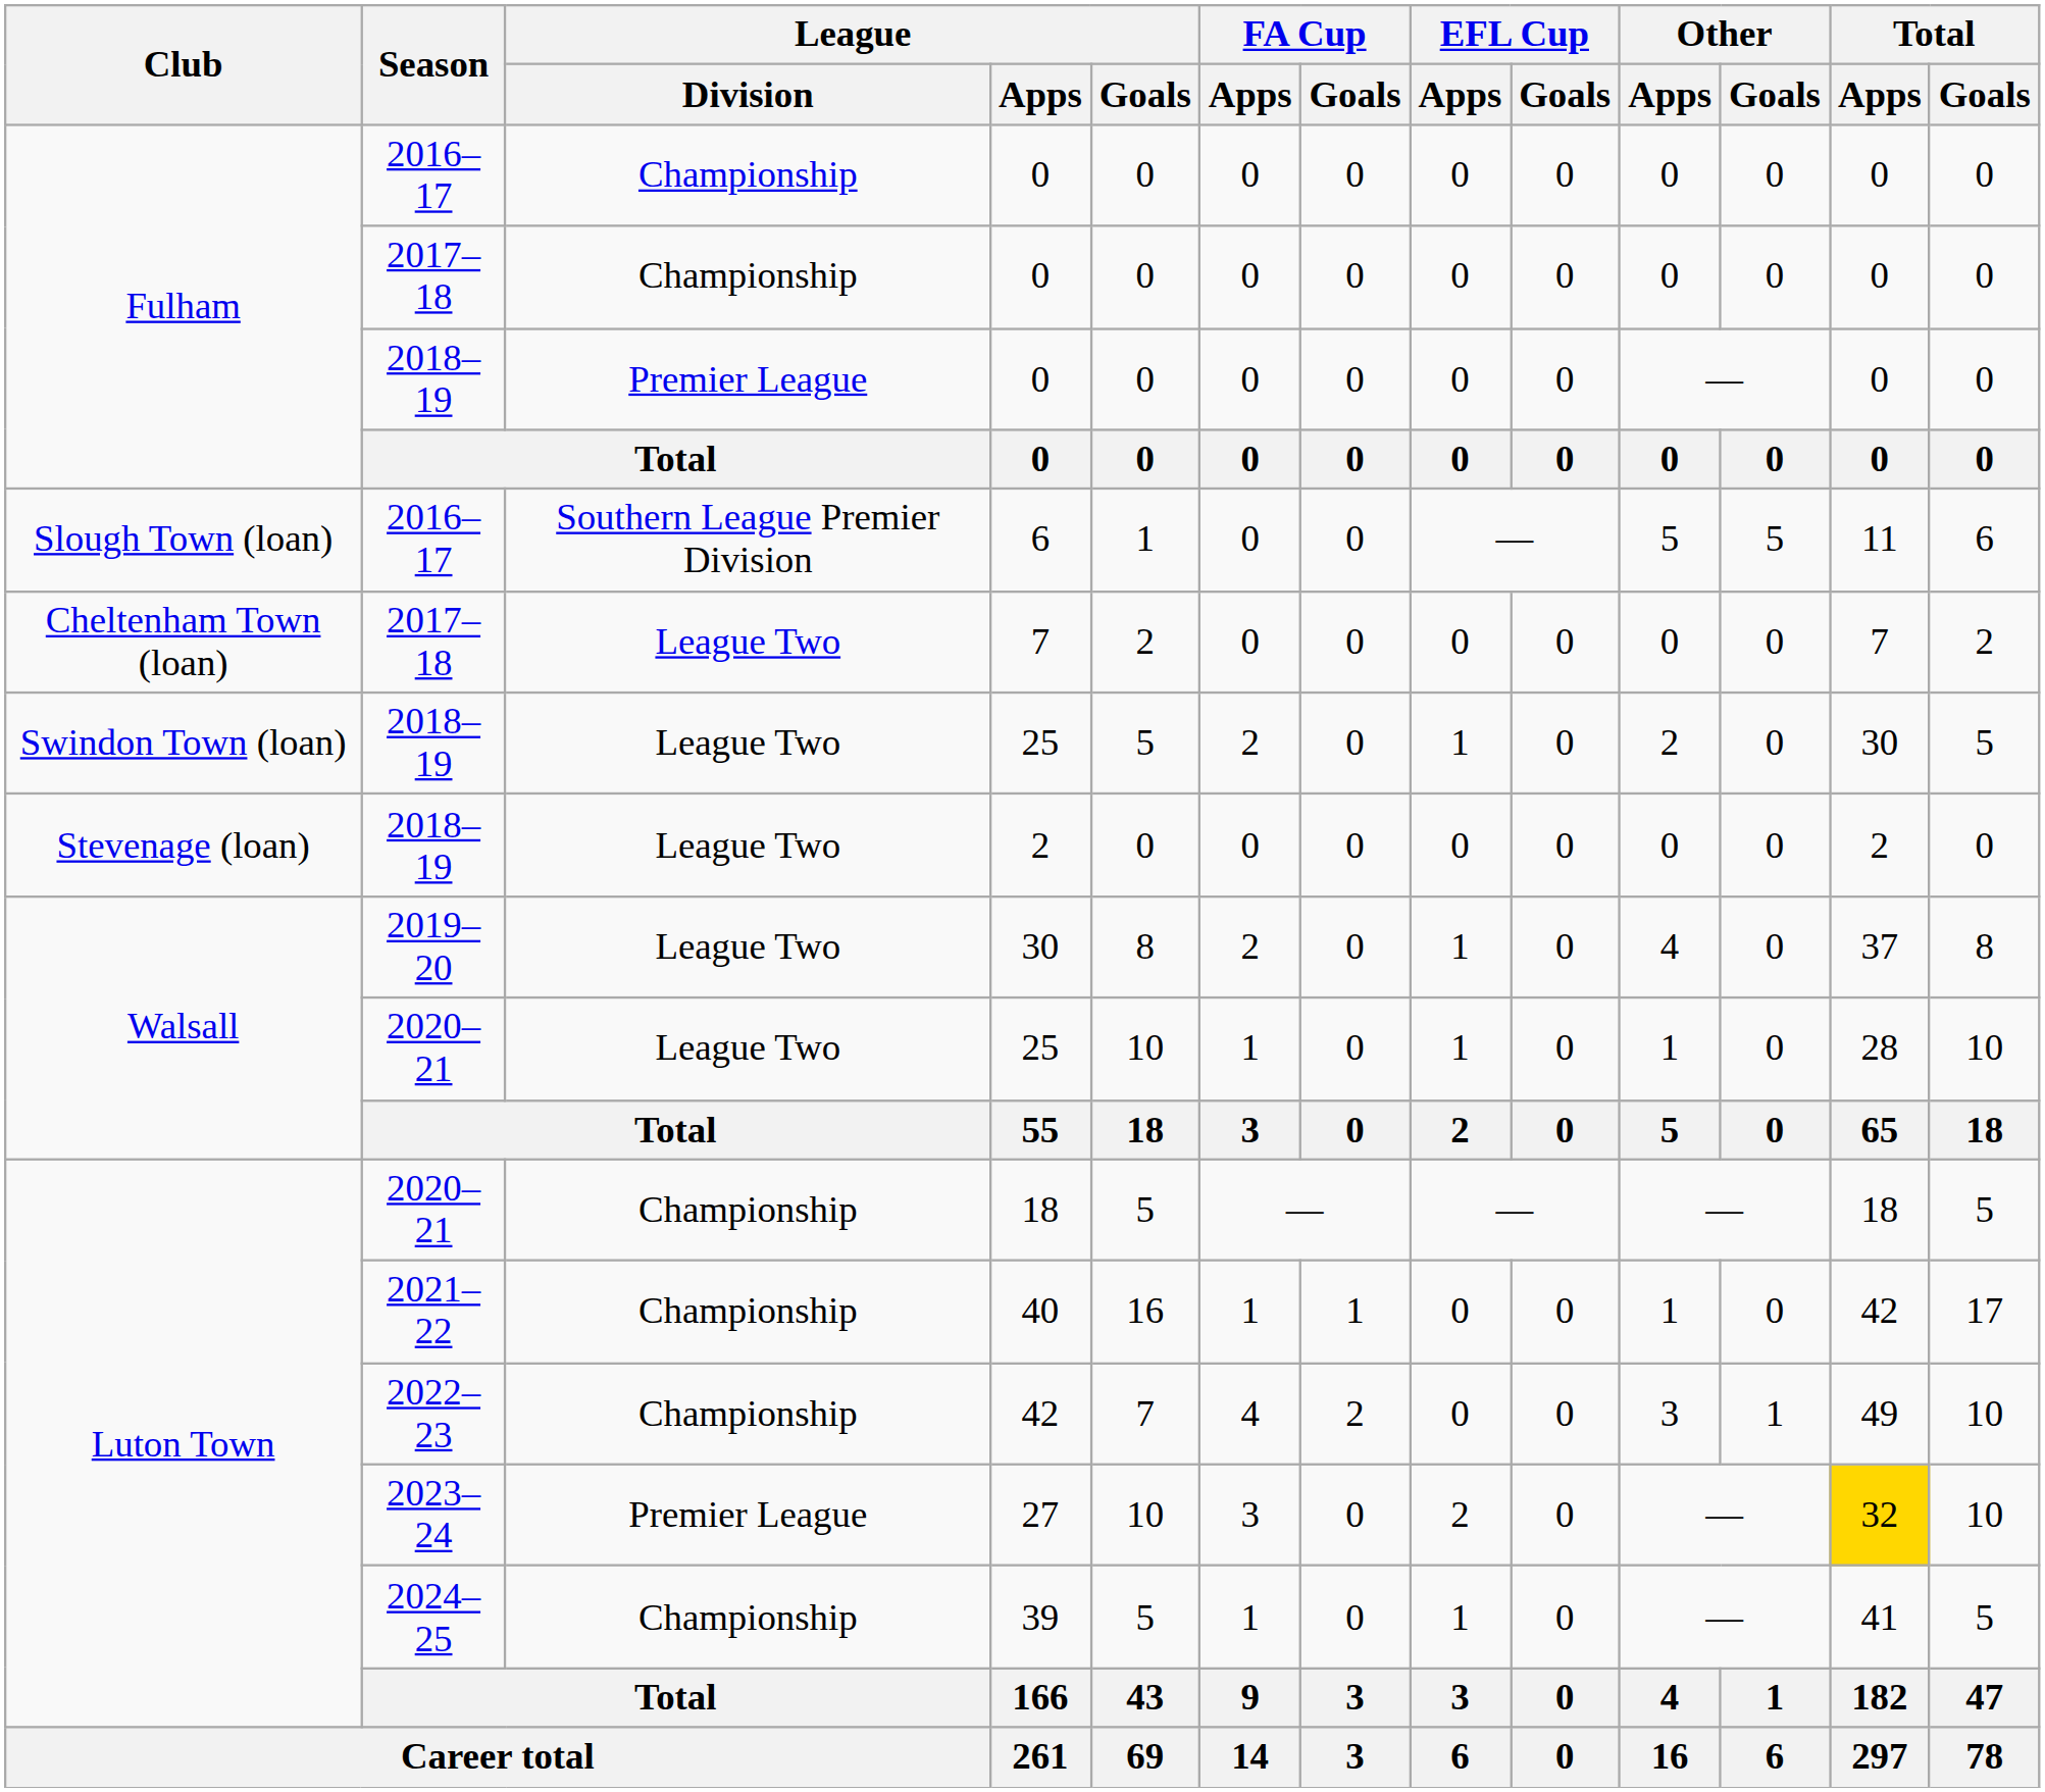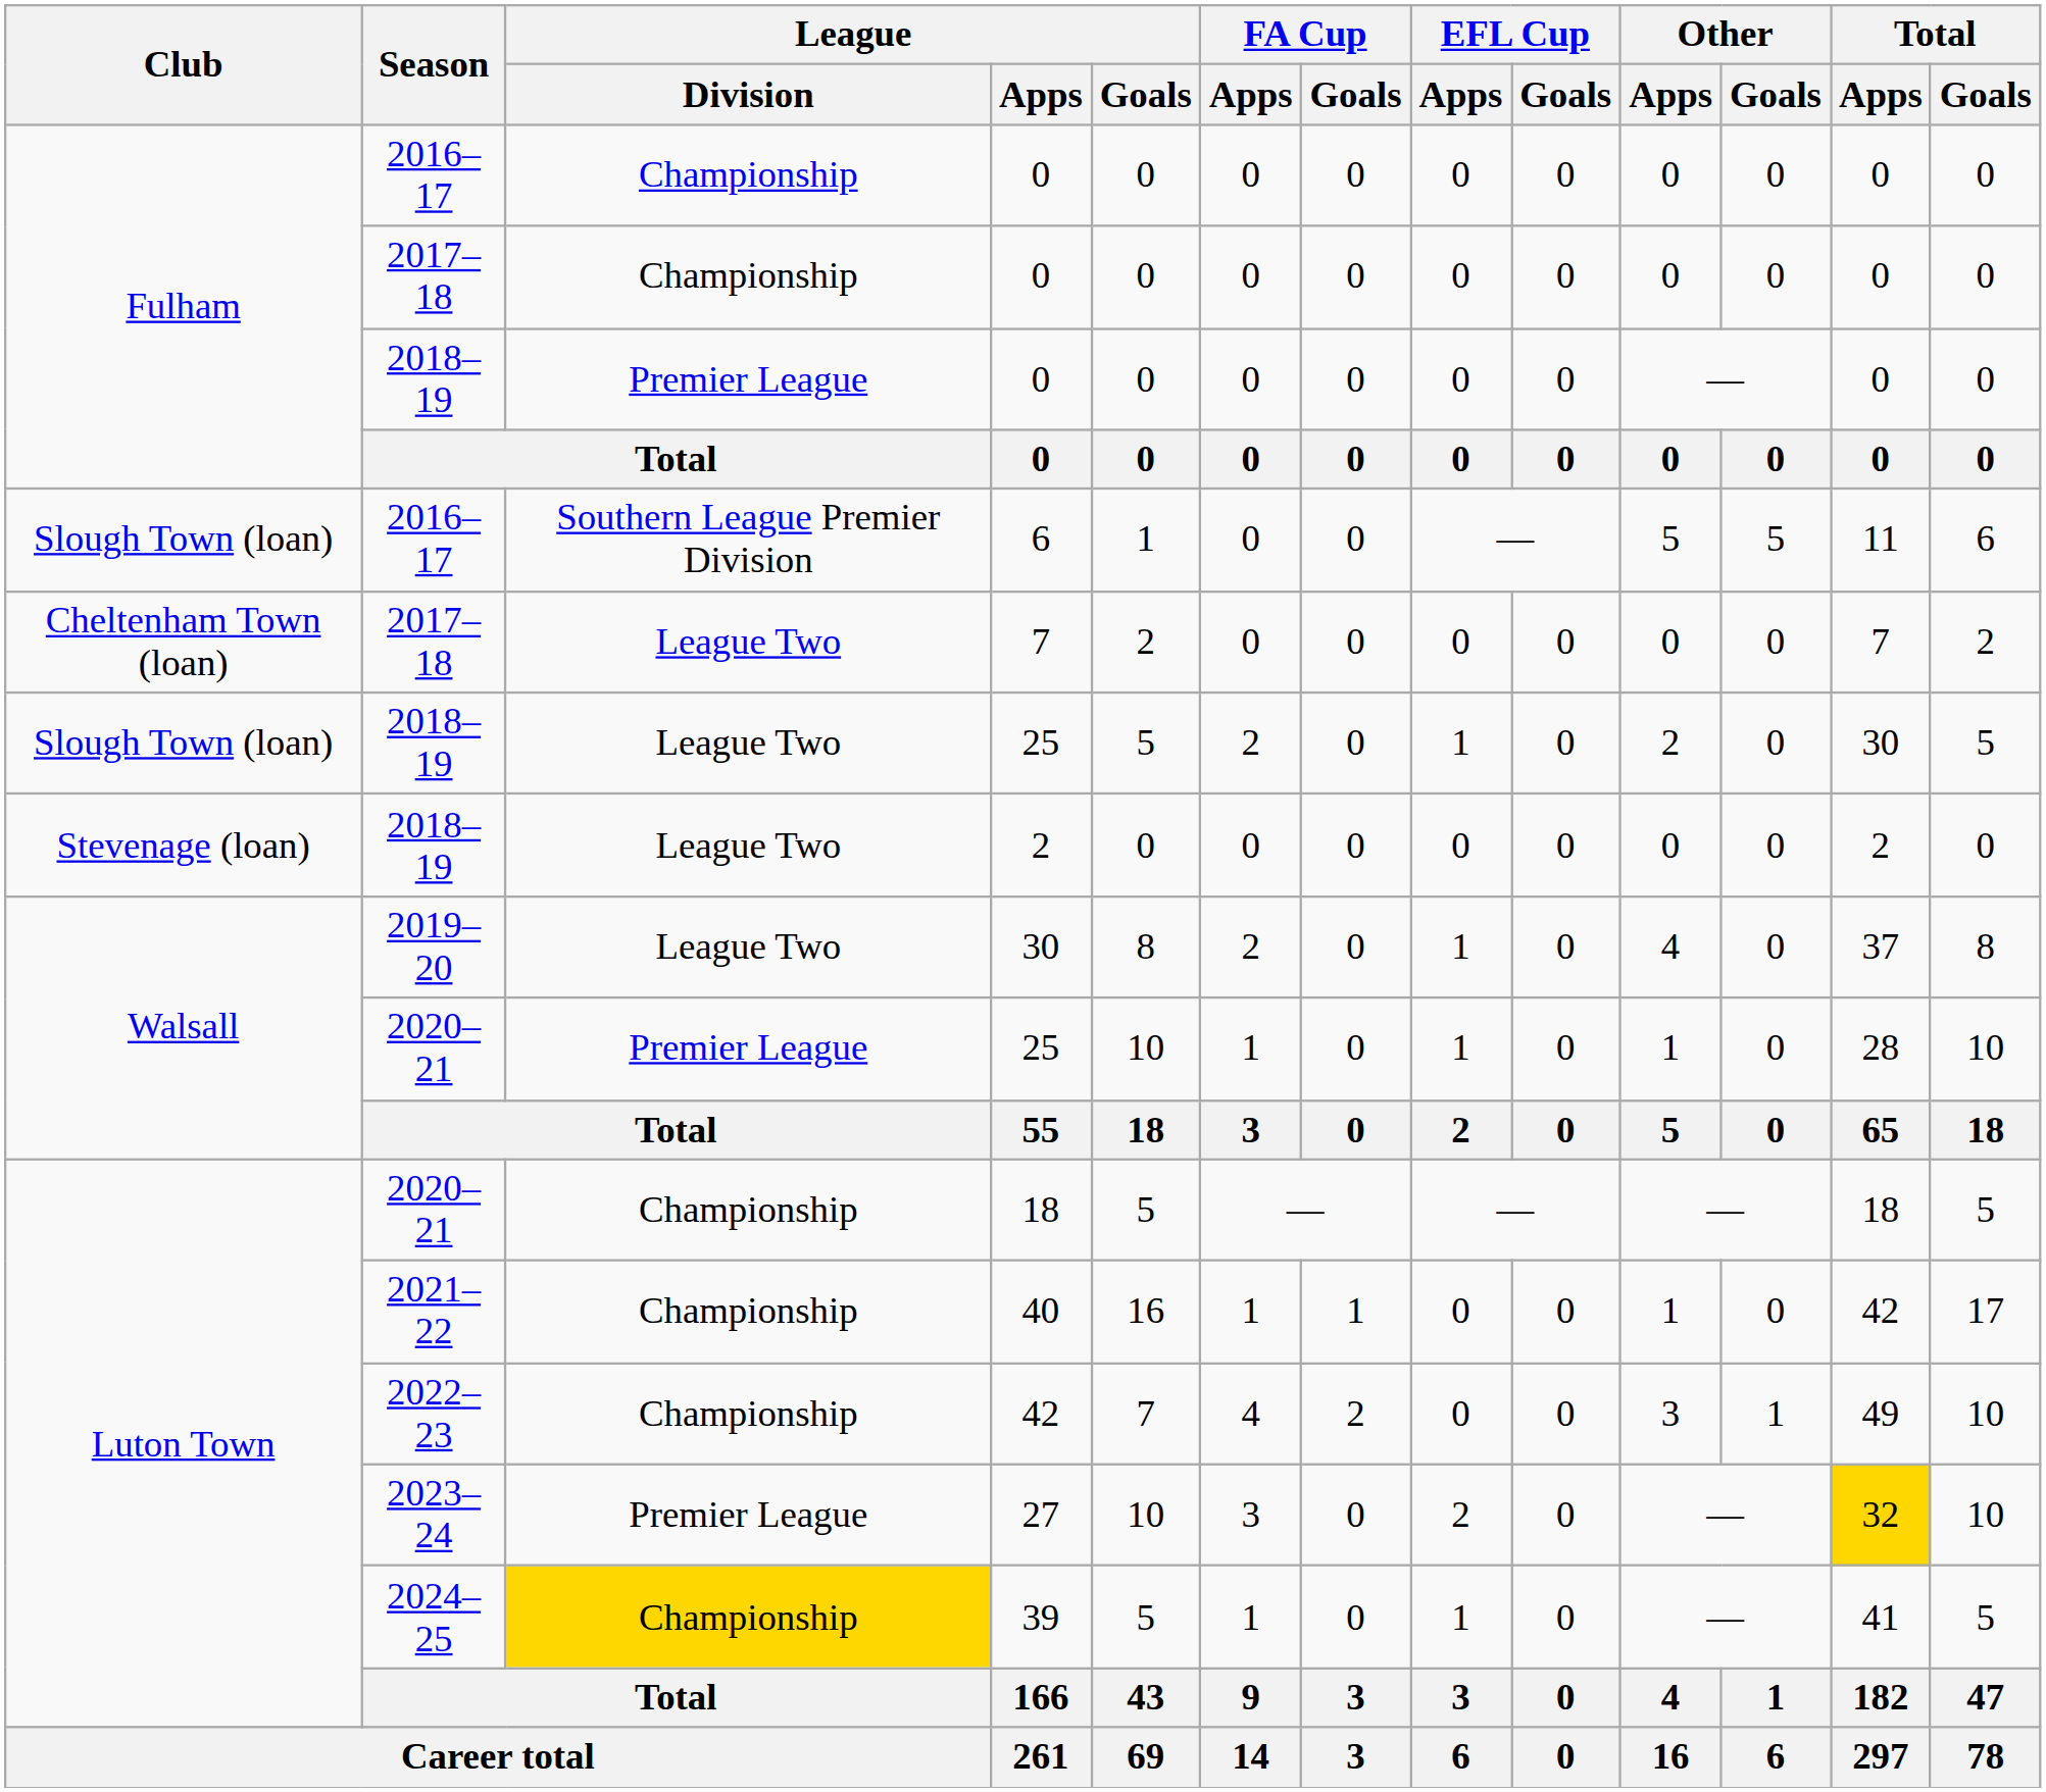 <table class="wikitable" style="text-align: center;">
 <tr>
 <th rowspan="2">Club</th>
 <th rowspan="2">Season</th>
 <th colspan="3">League</th>
 <th colspan="2"><a href='#'>FA Cup</a></th>
 <th colspan="2"><a href='#'>EFL Cup</a></th>
 <th colspan="2">Other</th>
 <th colspan="2">Total</th>
 </tr>
 <tr>
 <th>Division</th>
 <th>Apps</th>
 <th>Goals</th>
 <th>Apps</th>
 <th>Goals</th>
 <th>Apps</th>
 <th>Goals</th>
 <th>Apps</th>
 <th>Goals</th>
 <th>Apps</th>
 <th>Goals</th>
 </tr>
 <tr>
 <td rowspan="4"><a href='#'>Fulham</a></td>
 <td><a href='#'>2016–17</a></td>
 <td><a href='#'>Championship</a></td>
 <td>0</td>
 <td>0</td>
 <td>0</td>
 <td>0</td>
 <td>0</td>
 <td>0</td>
 <td>0</td>
 <td>0</td>
 <td>0</td>
 <td>0</td>
 </tr>
 <tr>
 <td><a href='#'>2017–18</a></td>
 <td>Championship</td>
 <td>0</td>
 <td>0</td>
 <td>0</td>
 <td>0</td>
 <td>0</td>
 <td>0</td>
 <td>0</td>
 <td>0</td>
 <td>0</td>
 <td>0</td>
 </tr>
 <tr>
 <td><a href='#'>2018–19</a></td>
 <td><a href='#'>Premier League</a></td>
 <td>0</td>
 <td>0</td>
 <td>0</td>
 <td>0</td>
 <td>0</td>
 <td>0</td>
 <td colspan="2">—</td>
 <td>0</td>
 <td>0</td>
 </tr>
 <tr>
 <th colspan="2">Total</th>
 <th>0</th>
 <th>0</th>
 <th>0</th>
 <th>0</th>
 <th>0</th>
 <th>0</th>
 <th>0</th>
 <th>0</th>
 <th>0</th>
 <th>0</th>
 </tr>
 <tr>
 <td><a href='#'>Slough Town</a> (loan)</td>
 <td><a href='#'>2016–17</a></td>
 <td><a href='#'>Southern League</a> Premier Division</td>
 <td>6</td>
 <td>1</td>
 <td>0</td>
 <td>0</td>
 <td colspan="2">—</td>
 <td>5</td>
 <td>5</td>
 <td>11</td>
 <td>6</td>
 </tr>
 <tr>
 <td><a href='#'>Cheltenham Town</a> (loan)</td>
 <td><a href='#'>2017–18</a></td>
 <td><a href='#'>League Two</a></td>
 <td>7</td>
 <td>2</td>
 <td>0</td>
 <td>0</td>
 <td>0</td>
 <td>0</td>
 <td>0</td>
 <td>0</td>
 <td>7</td>
 <td>2</td>
 </tr>
 <tr>
-<td><a href='#'>Swindon Town</a> (loan)</td>
+<td><a href='#'>Slough Town</a> (loan)</td>
 <td><a href='#'>2018–19</a></td>
 <td>League Two</td>
 <td>25</td>
 <td>5</td>
 <td>2</td>
 <td>0</td>
 <td>1</td>
 <td>0</td>
 <td>2</td>
 <td>0</td>
 <td>30</td>
 <td>5</td>
 </tr>
 <tr>
 <td><a href='#'>Stevenage</a> (loan)</td>
 <td><a href='#'>2018–19</a></td>
 <td>League Two</td>
 <td>2</td>
 <td>0</td>
 <td>0</td>
 <td>0</td>
 <td>0</td>
 <td>0</td>
 <td>0</td>
 <td>0</td>
 <td>2</td>
 <td>0</td>
 </tr>
 <tr>
 <td rowspan="3"><a href='#'>Walsall</a></td>
 <td><a href='#'>2019–20</a></td>
 <td>League Two</td>
 <td>30</td>
 <td>8</td>
 <td>2</td>
 <td>0</td>
 <td>1</td>
 <td>0</td>
 <td>4</td>
 <td>0</td>
 <td>37</td>
 <td>8</td>
 </tr>
 <tr>
 <td><a href='#'>2020–21</a></td>
-<td>League Two</td>
+<td><a href='#'>Premier League</a></td>
 <td>25</td>
 <td>10</td>
 <td>1</td>
 <td>0</td>
 <td>1</td>
 <td>0</td>
 <td>1</td>
 <td>0</td>
 <td>28</td>
 <td>10</td>
 </tr>
 <tr>
 <th colspan="2">Total</th>
 <th>55</th>
 <th>18</th>
 <th>3</th>
 <th>0</th>
 <th>2</th>
 <th>0</th>
 <th>5</th>
 <th>0</th>
 <th>65</th>
 <th>18</th>
 </tr>
 <tr>
 <td rowspan="6"><a href='#'>Luton Town</a></td>
 <td><a href='#'>2020–21</a></td>
 <td>Championship</td>
 <td>18</td>
 <td>5</td>
 <td colspan="2">—</td>
 <td colspan="2">—</td>
 <td colspan="2">—</td>
 <td>18</td>
 <td>5</td>
 </tr>
 <tr>
 <td><a href='#'>2021–22</a></td>
 <td>Championship</td>
 <td>40</td>
 <td>16</td>
 <td>1</td>
 <td>1</td>
 <td>0</td>
 <td>0</td>
 <td>1</td>
 <td>0</td>
 <td>42</td>
 <td>17</td>
 </tr>
 <tr>
 <td><a href='#'>2022–23</a></td>
 <td>Championship</td>
 <td>42</td>
 <td>7</td>
 <td>4</td>
 <td>2</td>
 <td>0</td>
 <td>0</td>
 <td>3</td>
 <td>1</td>
 <td>49</td>
 <td>10</td>
 </tr>
 <tr>
 <td><a href='#'>2023–24</a></td>
 <td>Premier League</td>
 <td>27</td>
 <td>10</td>
 <td>3</td>
 <td>0</td>
 <td>2</td>
 <td>0</td>
 <td colspan="2">—</td>
 <td style="background: gold;">32</td>
 <td>10</td>
 </tr>
 <tr>
 <td><a href='#'>2024–25</a></td>
-<td>Championship</td>
+<td style="background: gold;">Championship</td>
 <td>39</td>
 <td>5</td>
 <td>1</td>
 <td>0</td>
 <td>1</td>
 <td>0</td>
 <td colspan="2">—</td>
 <td>41</td>
 <td>5</td>
 </tr>
 <tr>
 <th colspan="2">Total</th>
 <th>166</th>
 <th>43</th>
 <th>9</th>
 <th>3</th>
 <th>3</th>
 <th>0</th>
 <th>4</th>
 <th>1</th>
 <th>182</th>
 <th>47</th>
 </tr>
 <tr>
 <th colspan="3">Career total</th>
 <th>261</th>
 <th>69</th>
 <th>14</th>
 <th>3</th>
 <th>6</th>
 <th>0</th>
 <th>16</th>
 <th>6</th>
 <th>297</th>
 <th>78</th>
 </tr>
 </table>
